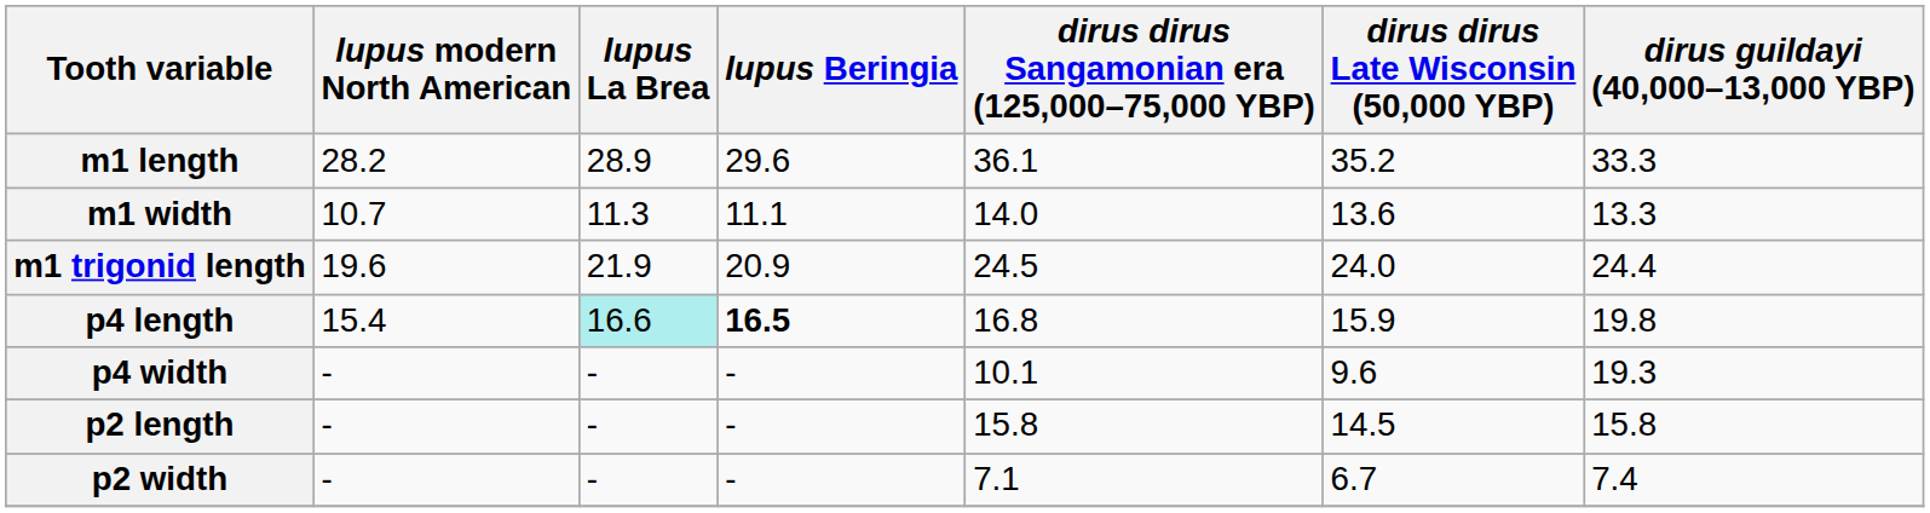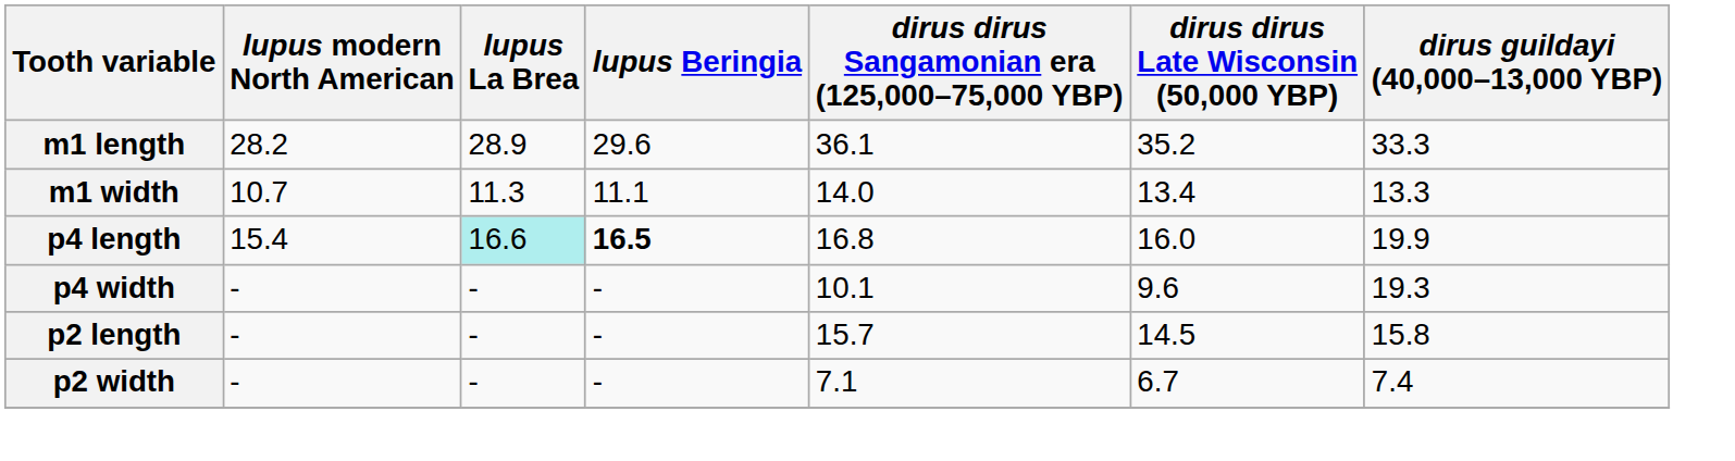 <table class="wikitable">
 <tr>
 <th scope="col">Tooth variable</th>
 <th scope="col"><em>lupus</em> modern<br>North American</th>
 <th scope="col"><em>lupus</em><br> La Brea</th>
 <th scope="col"><em>lupus</em> <a href='#'>Beringia</a></th>
 <th scope="col"><em>dirus dirus</em><br> <a href='#'>Sangamonian</a> era<br>(125,000–75,000 YBP)</th>
 <th scope="col"><em>dirus dirus</em><br> <a href='#'>Late Wisconsin</a><br>(50,000 YBP)</th>
 <th scope="col"><em>dirus guildayi</em><br>(40,000–13,000 YBP)</th>
 </tr>
 <tr>
 <th scope="row">m1 length</th>
 <td>28.2</td>
 <td>28.9</td>
 <td>29.6</td>
 <td>36.1</td>
 <td>35.2</td>
 <td>33.3</td>
 </tr>
 <tr>
 <th scope="row">m1 width</th>
 <td>10.7</td>
 <td>11.3</td>
 <td>11.1</td>
 <td>14.0</td>
-<td>13.6</td>
+<td>13.4</td>
 <td>13.3</td>
-</tr>
-<tr>
-<th scope="row">m1 <a href='#'>trigonid</a> length</th>
-<td>19.6</td>
-<td>21.9</td>
-<td>20.9</td>
-<td>24.5</td>
-<td>24.0</td>
-<td>24.4</td>
 </tr>
 <tr>
 <th scope="row">p4 length</th>
 <td>15.4</td>
 <td style="background: paleturquoise;">16.6</td>
 <td><strong>16.5</strong></td>
 <td>16.8</td>
-<td>15.9</td>
-<td>19.8</td>
+<td>16.0</td>
+<td>19.9</td>
 </tr>
 <tr>
 <th scope="row">p4 width</th>
 <td>-</td>
 <td>-</td>
 <td>-</td>
 <td>10.1</td>
 <td>9.6</td>
 <td>19.3</td>
 </tr>
 <tr>
 <th scope="row">p2 length</th>
 <td>-</td>
 <td>-</td>
 <td>-</td>
-<td>15.8</td>
+<td>15.7</td>
 <td>14.5</td>
 <td>15.8</td>
 </tr>
 <tr>
 <th scope="row">p2 width</th>
 <td>-</td>
 <td>-</td>
 <td>-</td>
 <td>7.1</td>
 <td>6.7</td>
 <td>7.4</td>
 </tr>
 <tr>
 </tr>
 </table>
